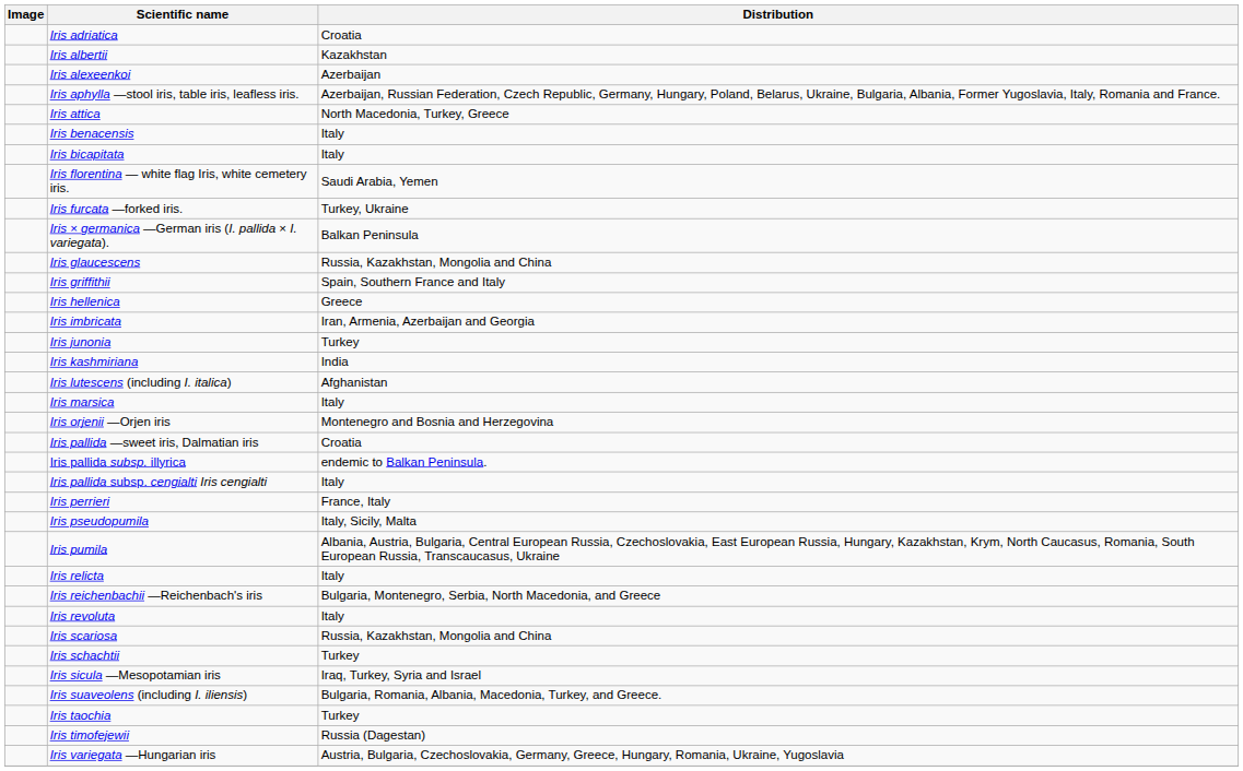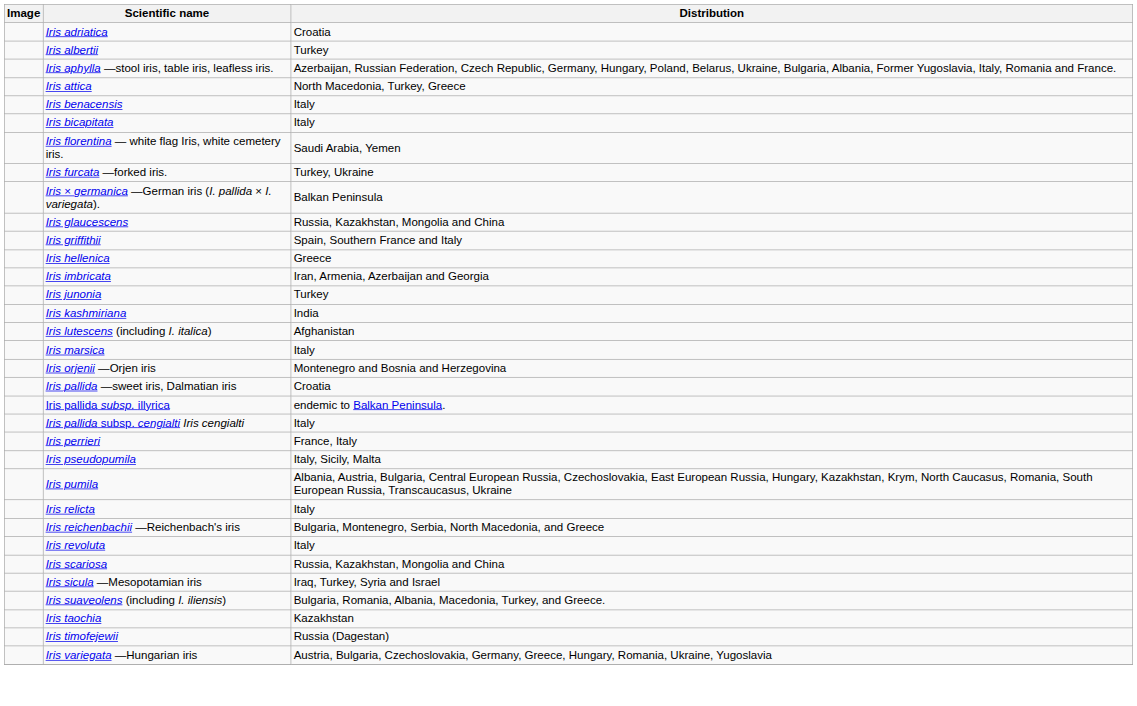 <table class="wikitable">
 <tr>
 <th>Image</th>
 <th>Scientific name</th>
 <th>Distribution</th>
 </tr>
 <tr>
 <td></td>
 <td><em><a href='#'>Iris adriatica</a></em> </td>
 <td>Croatia</td>
 </tr>
 <tr>
 <td></td>
 <td><em><a href='#'>Iris albertii</a></em> </td>
-<td>Kazakhstan</td>
-</tr>
-<tr>
-<td></td>
-<td><em><a href='#'>Iris alexeenkoi</a></em> </td>
-<td>Azerbaijan</td>
+<td>Turkey</td>
 </tr>
 <tr>
 <td></td>
 <td><em><a href='#'>Iris aphylla</a></em> —stool iris, table iris, leafless iris.</td>
 <td>Azerbaijan, Russian Federation, Czech Republic, Germany, Hungary, Poland, Belarus, Ukraine, Bulgaria, Albania, Former Yugoslavia, Italy, Romania and France.</td>
 </tr>
 <tr>
 <td></td>
 <td><em><a href='#'>Iris attica</a></em> </td>
 <td>North Macedonia, Turkey, Greece</td>
 </tr>
 <tr>
 <td></td>
 <td><em><a href='#'>Iris benacensis</a></em> </td>
 <td>Italy</td>
 </tr>
 <tr>
 <td></td>
 <td><em><a href='#'>Iris bicapitata</a></em> </td>
 <td>Italy</td>
 </tr>
 <tr>
 <td></td>
 <td><em><a href='#'>Iris florentina</a></em>  — white flag Iris, white cemetery iris.</td>
 <td>Saudi Arabia, Yemen</td>
 </tr>
 <tr>
 <td></td>
 <td><em><a href='#'>Iris furcata</a></em> —forked iris.</td>
 <td>Turkey, Ukraine</td>
 </tr>
 <tr>
 <td></td>
 <td><a href='#'><em>Iris</em> × <em>germanica</em></a> —German iris (<em>I. pallida</em> × <em>I. variegata</em>).</td>
 <td>Balkan Peninsula</td>
 </tr>
 <tr>
 <td></td>
 <td><em><a href='#'>Iris glaucescens</a></em> </td>
 <td>Russia, Kazakhstan, Mongolia and China</td>
 </tr>
 <tr>
 <td></td>
 <td><em><a href='#'>Iris griffithii</a></em> </td>
 <td>Spain, Southern France and Italy</td>
 </tr>
 <tr>
 <td></td>
 <td><em><a href='#'>Iris hellenica</a></em> </td>
 <td>Greece</td>
 </tr>
 <tr>
 <td></td>
 <td><em><a href='#'>Iris imbricata</a></em> </td>
 <td>Iran, Armenia, Azerbaijan and Georgia</td>
 </tr>
 <tr>
 <td></td>
 <td><em><a href='#'>Iris junonia</a></em> </td>
 <td>Turkey</td>
 </tr>
 <tr>
 <td></td>
 <td><em><a href='#'>Iris kashmiriana</a></em> </td>
 <td>India</td>
 </tr>
 <tr>
 <td></td>
 <td><em><a href='#'>Iris lutescens</a></em>  (including <em>I. italica</em>)</td>
 <td>Afghanistan</td>
 </tr>
 <tr>
 <td></td>
 <td><em><a href='#'>Iris marsica</a></em> </td>
 <td>Italy</td>
 </tr>
 <tr>
 <td></td>
 <td><em><a href='#'>Iris orjenii</a></em> —Orjen iris</td>
 <td>Montenegro and Bosnia and Herzegovina</td>
 </tr>
 <tr>
 <td></td>
 <td><em><a href='#'>Iris pallida</a></em> —sweet iris, Dalmatian iris</td>
 <td>Croatia</td>
 </tr>
 <tr>
 <td></td>
 <td><em><a href='#'></em>Iris pallida<em> subsp. </em>illyrica<em></a></em> </td>
 <td>endemic to <a href='#'>Balkan Peninsula</a>.</td>
 </tr>
 <tr>
 <td></td>
 <td><a href='#'><em>Iris pallida</em> subsp. <em>cengialti</em></a>  <em>Iris cengialti</em></td>
 <td>Italy</td>
 </tr>
 <tr>
 <td></td>
 <td><em><a href='#'>Iris perrieri</a></em> </td>
 <td>France, Italy</td>
 </tr>
 <tr>
 <td></td>
 <td><em><a href='#'>Iris pseudopumila</a></em> </td>
 <td>Italy, Sicily, Malta</td>
 </tr>
 <tr>
 <td></td>
 <td><em><a href='#'>Iris pumila</a></em> </td>
 <td>Albania, Austria, Bulgaria, Central European Russia, Czechoslovakia, East European Russia, Hungary, Kazakhstan, Krym, North Caucasus, Romania, South European Russia, Transcaucasus, Ukraine</td>
 </tr>
 <tr>
 <td></td>
 <td><em><a href='#'>Iris relicta</a></em> </td>
 <td>Italy</td>
 </tr>
 <tr>
 <td></td>
 <td><em><a href='#'>Iris reichenbachii</a></em> —Reichenbach's iris</td>
 <td>Bulgaria, Montenegro, Serbia, North Macedonia, and  Greece</td>
 </tr>
 <tr>
 <td></td>
 <td><em><a href='#'>Iris revoluta</a></em> </td>
 <td>Italy</td>
 </tr>
 <tr>
 <td></td>
 <td><em><a href='#'>Iris scariosa</a></em> </td>
 <td>Russia, Kazakhstan, Mongolia and China</td>
 </tr>
 <tr>
 <td></td>
-<td><em><a href='#'>Iris schachtii</a></em> </td>
-<td>Turkey</td>
-</tr>
-<tr>
-<td></td>
 <td><em><a href='#'>Iris sicula</a></em>  —Mesopotamian iris</td>
 <td>Iraq, Turkey, Syria and Israel</td>
 </tr>
 <tr>
 <td></td>
 <td><em><a href='#'>Iris suaveolens</a></em>  (including <em>I. iliensis</em>)</td>
 <td>Bulgaria, Romania, Albania, Macedonia, Turkey, and Greece.</td>
 </tr>
 <tr>
 <td></td>
 <td><em><a href='#'>Iris taochia</a></em> </td>
-<td>Turkey</td>
+<td>Kazakhstan</td>
 </tr>
 <tr>
 <td></td>
 <td><em><a href='#'>Iris timofejewii</a></em> </td>
 <td>Russia (Dagestan)</td>
 </tr>
 <tr>
 <td></td>
 <td><em><a href='#'>Iris variegata</a></em> —Hungarian iris</td>
 <td>Austria, Bulgaria, Czechoslovakia, Germany, Greece, Hungary, Romania, Ukraine, Yugoslavia</td>
 </tr>
 <tr>
 </tr>
 <tr>
 </tr>
 </table>
